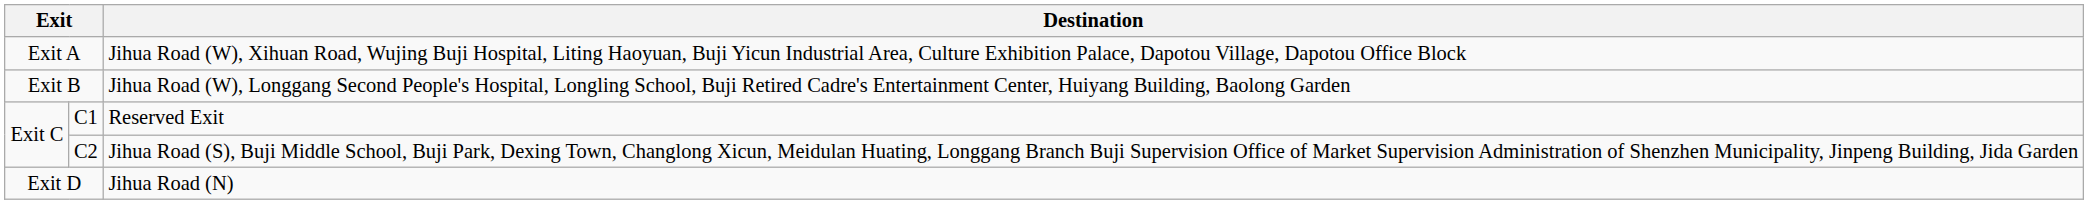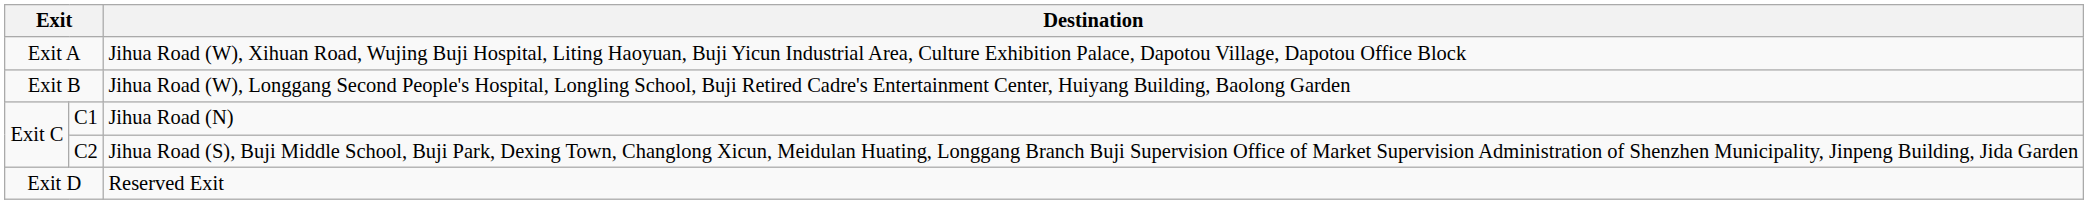 <table class="wikitable">
 <tr>
 <th style="width:70px" colspan="2">Exit</th>
 <th>Destination</th>
 </tr>
 <tr>
 <td align="center" colspan="2">Exit A</td>
 <td>Jihua Road (W), Xihuan Road, Wujing Buji Hospital, Liting Haoyuan, Buji Yicun Industrial Area, Culture Exhibition Palace, Dapotou Village, Dapotou Office Block</td>
 </tr>
 <tr>
 <td align="center" colspan="2">Exit B</td>
 <td>Jihua Road (W), Longgang Second People's Hospital, Longling School, Buji Retired Cadre's Entertainment Center, Huiyang Building, Baolong Garden</td>
 </tr>
 <tr>
 <td align="center" rowspan="2">Exit C</td>
 <td>C1</td>
-<td>Reserved Exit</td>
+<td>Jihua Road (N)</td>
 </tr>
 <tr>
 <td>C2</td>
 <td>Jihua Road (S), Buji Middle School, Buji Park, Dexing Town, Changlong Xicun, Meidulan Huating, Longgang Branch Buji Supervision Office of Market Supervision Administration of Shenzhen Municipality, Jinpeng Building, Jida Garden</td>
 </tr>
 <tr>
 <td align="center" colspan="2">Exit D</td>
-<td>Jihua Road (N)</td>
+<td>Reserved Exit</td>
 </tr>
 </table>
